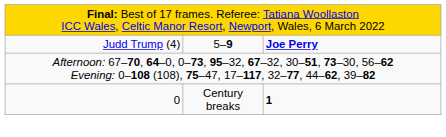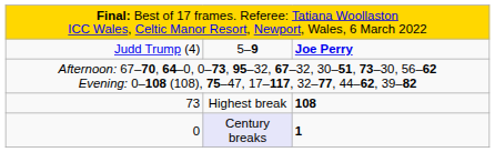 <table class="wikitable" style="font-size: 95%; margin: 1em auto 1em auto;">
 <tr>
 <td colspan="3" align="center" bgcolor="#ffd700"><strong>Final:</strong> Best of 17 frames. Referee: <a href='#'>Tatiana Woollaston</a> <br><a href='#'>ICC Wales</a>, <a href='#'>Celtic Manor Resort</a>, <a href='#'>Newport</a>, Wales, 6 March 2022</td>
 </tr>
 <tr>
 <td width="230" align="right"><a href='#'>Judd Trump</a> (4)<br></td>
 <td width="100" align="center">5–<strong>9</strong></td>
 <td width="230" align="left"><strong><a href='#'>Joe Perry</a></strong><br></td>
 </tr>
 <tr>
 <td colspan="3" align="center" style="font-size: 100%"><em>Afternoon:</em> 67–<strong>70</strong>, <strong>64</strong>–0, 0–<strong>73</strong>, <strong>95</strong>–32, <strong>67</strong>–32, 30–<strong>51</strong>, <strong>73</strong>–30, 56–<strong>62</strong><br><em>Evening:</em> 0–<strong>108</strong> (108), <strong>75</strong>–47, 17–<strong>117</strong>, 32–<strong>77</strong>, 44–<strong>62</strong>, 39–<strong>82</strong></td>
 </tr>
 <tr>
+<td align="right">73</td>
+<td align="center">Highest break</td>
+<td><strong>108</strong></td>
+</tr>
+<tr>
 <td align="right">0</td>
-<td align="center">Century breaks</td>
+<td align="center" style="background: lavender;">Century breaks</td>
 <td><strong>1</strong></td>
 </tr>
 </table>
